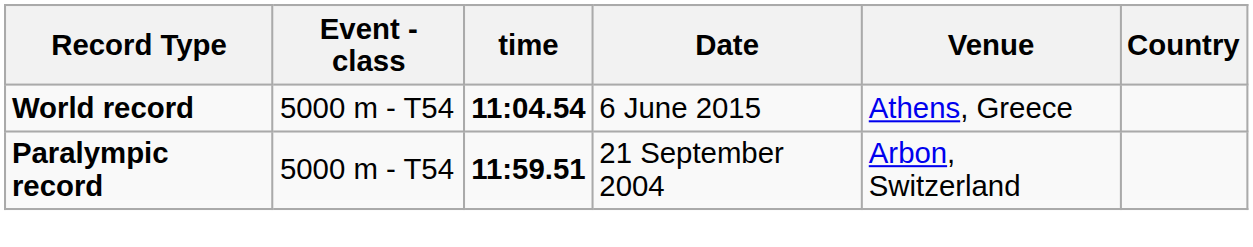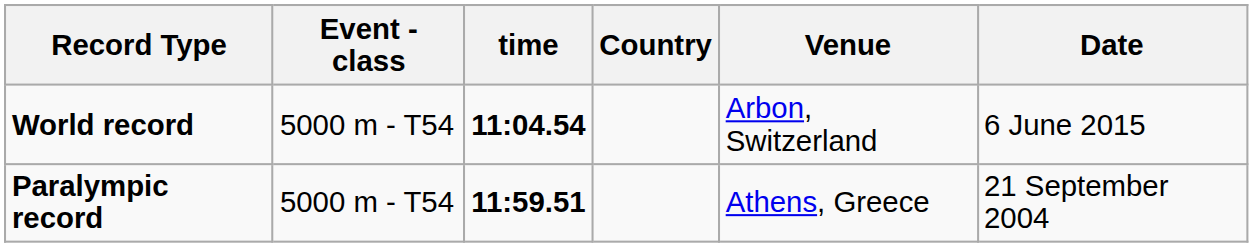 <table class="wikitable" style="font-size:90%">
 <tr>
 <th>Record Type</th>
 <th>Event - class</th>
 <th>time</th>
+<th>Country</th>
+<th>Venue</th>
 <th>Date</th>
-<th>Venue</th>
-<th>Country</th>
 </tr>
 <tr>
 <td><strong>World record</strong></td>
 <td>5000 m - T54</td>
 <td><strong>11:04.54</strong></td>
+<td></td>
+<td><a href='#'>Arbon</a>, Switzerland</td>
 <td>6 June 2015</td>
-<td><a href='#'>Athens</a>, Greece</td>
-<td></td>
 </tr>
 <tr>
 <td><strong>Paralympic record</strong></td>
 <td>5000 m - T54</td>
 <td><strong>11:59.51</strong></td>
+<td></td>
+<td><a href='#'>Athens</a>, Greece</td>
 <td>21 September 2004</td>
-<td><a href='#'>Arbon</a>, Switzerland</td>
-<td></td>
 </tr>
 </table>
